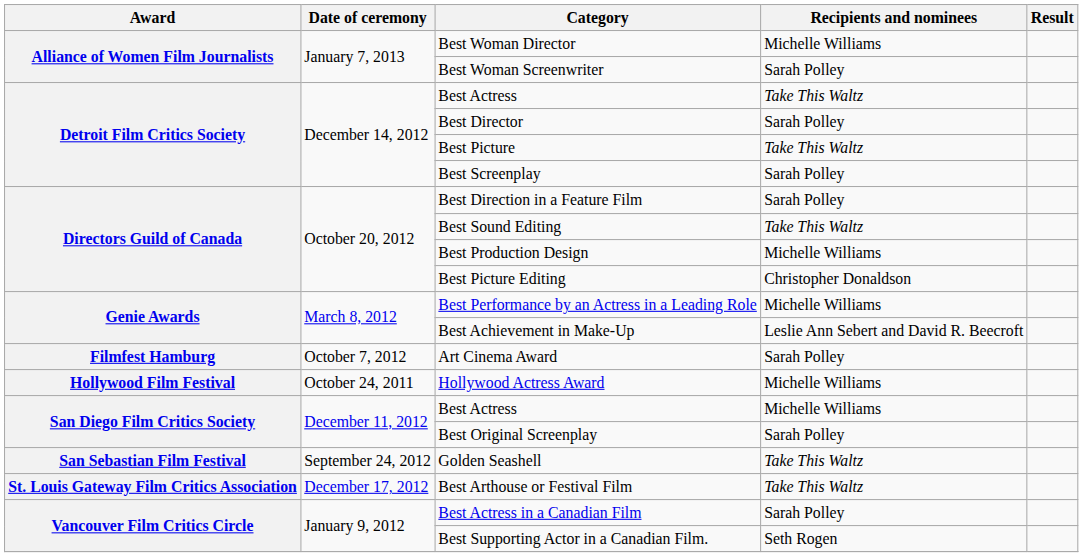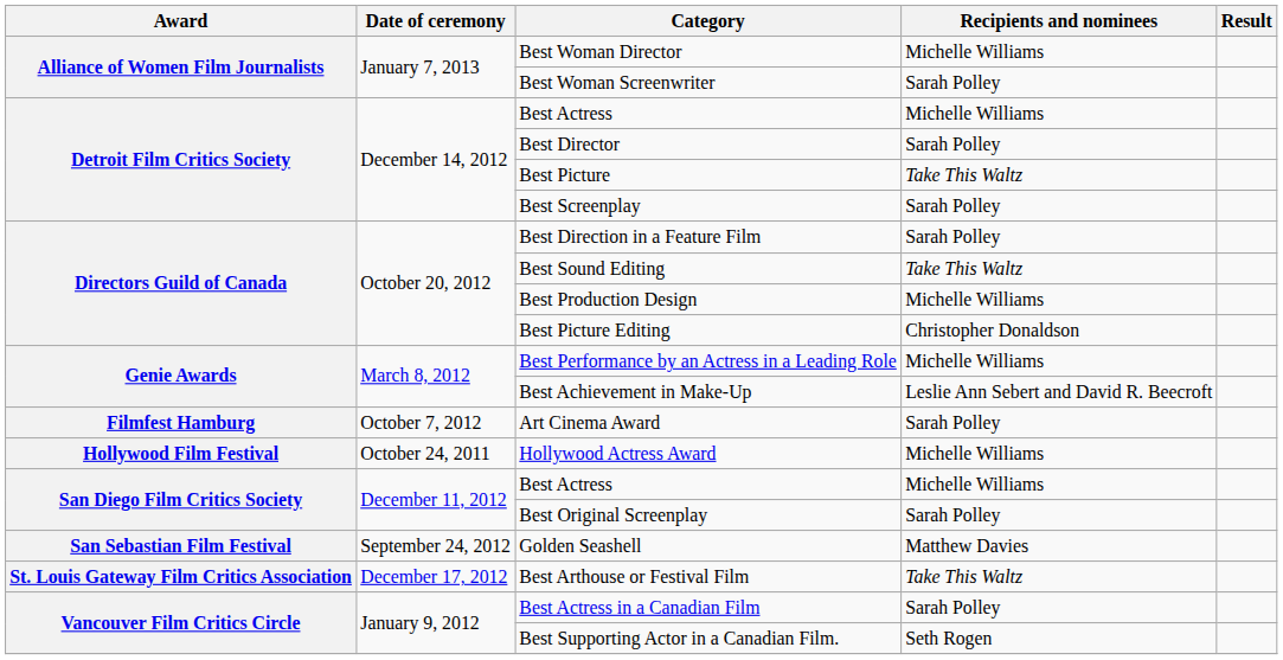 <table class="wikitable plainrowheaders" style="font-size: 95%;">
 <tr>
 <th scope="col">Award</th>
 <th scope="col">Date of ceremony</th>
 <th scope="col">Category</th>
 <th scope="col">Recipients and nominees</th>
 <th scope="col">Result</th>
 </tr>
 <tr>
 <th scope="row" rowspan="2"><a href='#'>Alliance of Women Film Journalists</a></th>
 <td rowspan="2">January 7, 2013</td>
 <td>Best Woman Director</td>
 <td>Michelle Williams</td>
 <td></td>
 </tr>
 <tr>
 <td>Best Woman Screenwriter</td>
 <td>Sarah Polley</td>
 <td></td>
 </tr>
 <tr>
 <th scope="row" rowspan="4"><a href='#'>Detroit Film Critics Society</a></th>
 <td rowspan="4">December 14, 2012</td>
 <td>Best Actress</td>
-<td><em>Take This Waltz</em></td>
+<td>Michelle Williams</td>
 <td></td>
 </tr>
 <tr>
 <td>Best Director</td>
 <td>Sarah Polley</td>
 <td></td>
 </tr>
 <tr>
 <td>Best Picture</td>
 <td><em>Take This Waltz</em></td>
 <td></td>
 </tr>
 <tr>
 <td>Best Screenplay</td>
 <td>Sarah Polley</td>
 <td></td>
 </tr>
 <tr>
 <th scope="row" rowspan="4"><a href='#'>Directors Guild of Canada</a></th>
 <td rowspan="4">October 20, 2012</td>
 <td>Best Direction in a Feature Film</td>
 <td>Sarah Polley</td>
 <td></td>
 </tr>
 <tr>
 <td>Best Sound Editing</td>
 <td><em>Take This Waltz</em></td>
 <td></td>
 </tr>
 <tr>
 <td>Best Production Design</td>
 <td>Michelle Williams</td>
 <td></td>
 </tr>
 <tr>
 <td>Best Picture Editing</td>
 <td>Christopher Donaldson</td>
 <td></td>
 </tr>
 <tr>
 <th scope="row" rowspan="2"><a href='#'>Genie Awards</a></th>
 <td rowspan="2"><a href='#'>March 8, 2012</a></td>
 <td><a href='#'>Best Performance by an Actress in a Leading Role</a></td>
 <td>Michelle Williams</td>
 <td></td>
 </tr>
 <tr>
 <td>Best Achievement in Make-Up</td>
 <td>Leslie Ann Sebert and David R. Beecroft</td>
 <td></td>
 </tr>
 <tr>
 <th scope="row"><a href='#'>Filmfest Hamburg</a></th>
 <td>October 7, 2012</td>
 <td>Art Cinema Award</td>
 <td>Sarah Polley</td>
 <td></td>
 </tr>
 <tr>
 <th scope="row"><a href='#'>Hollywood Film Festival</a></th>
 <td>October 24, 2011</td>
 <td><a href='#'>Hollywood Actress Award</a></td>
 <td>Michelle Williams</td>
 <td></td>
 </tr>
 <tr>
 <th scope="row" rowspan="2"><a href='#'>San Diego Film Critics Society</a></th>
 <td rowspan="2"><a href='#'>December 11, 2012</a></td>
 <td>Best Actress</td>
 <td>Michelle Williams</td>
 <td></td>
 </tr>
 <tr>
 <td>Best Original Screenplay</td>
 <td>Sarah Polley</td>
 <td></td>
 </tr>
 <tr>
 <th scope="row"><a href='#'>San Sebastian Film Festival</a></th>
 <td>September 24, 2012</td>
 <td>Golden Seashell</td>
-<td><em>Take This Waltz</em></td>
+<td>Matthew Davies</td>
 <td></td>
 </tr>
 <tr>
 <th scope="row"><a href='#'>St. Louis Gateway Film Critics Association</a></th>
 <td><a href='#'>December 17, 2012</a></td>
 <td>Best Arthouse or Festival Film</td>
 <td><em>Take This Waltz</em></td>
 <td></td>
 </tr>
 <tr>
 <th scope="row" rowspan="2"><a href='#'>Vancouver Film Critics Circle</a></th>
 <td rowspan="2">January 9, 2012</td>
 <td><a href='#'>Best Actress in a Canadian Film</a></td>
 <td>Sarah Polley</td>
 <td></td>
 </tr>
 <tr>
 <td>Best Supporting Actor in a Canadian Film.</td>
 <td>Seth Rogen</td>
 <td></td>
 </tr>
 <tr>
 </tr>
 </table>
